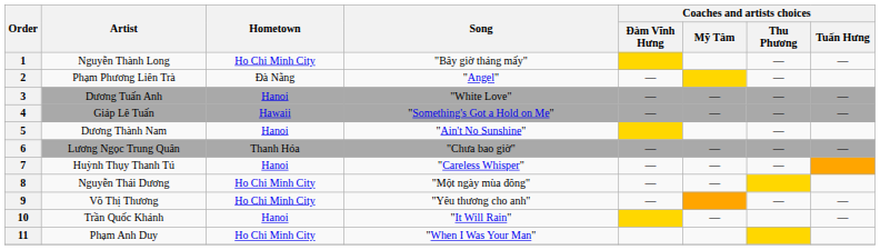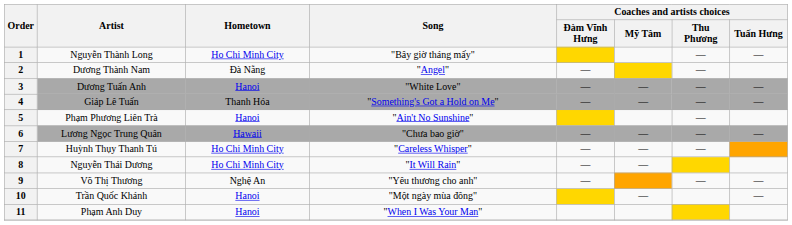 <table class="wikitable" style="text-align:center; width:100%;">
 <tr>
 <th scope="col" rowspan="2" style="width:04%;">Order</th>
 <th scope="col" rowspan="2" style="width:18%;">Artist</th>
 <th scope="col" rowspan="2" style="width:15%;">Hometown</th>
 <th scope="col" rowspan="2" style="width:30%;">Song</th>
 <th colspan="4" style="width:28%;">Coaches and artists choices</th>
 </tr>
 <tr>
 <th style="width:07%;">Đàm Vĩnh Hưng</th>
 <th style="width:07%;">Mỹ Tâm</th>
 <th style="width:07%;">Thu Phương</th>
 <th style="width:07%;">Tuấn Hưng</th>
 </tr>
 <tr>
 <th>1</th>
 <td>Nguyễn Thành Long</td>
 <td><a href='#'>Ho Chi Minh City</a></td>
 <td>"Bây giờ tháng mấy"</td>
 <td style="background:gold;text-align:center;"></td>
 <td style="text-align:center;"></td>
 <td align="center">—</td>
 <td align="center">—</td>
 </tr>
 <tr>
 <th>2</th>
-<td>Phạm Phương Liên Trà</td>
+<td>Dương Thành Nam</td>
 <td>Đà Nẵng</td>
 <td>"<a href='#'>Angel</a>"</td>
 <td align="center">—</td>
 <td style="background:gold;text-align:center;"></td>
 <td align="center">—</td>
 <td style="text-align:center;"></td>
 </tr>
 <tr>
 <th>3</th>
 <td style="background:darkgrey;">Dương Tuấn Anh</td>
 <td style="background:darkgrey;"><a href='#'>Hanoi</a></td>
 <td style="background:darkgrey;">"White Love"</td>
 <td style="background:darkgrey;text-align:center;">—</td>
 <td style="background:darkgrey;text-align:center;">—</td>
 <td style="background:darkgrey;text-align:center;">—</td>
 <td style="background:darkgrey;text-align:center;">—</td>
 </tr>
 <tr>
 <th>4</th>
 <td style="background:darkgrey;">Giáp Lê Tuấn</td>
-<td style="background:darkgrey;"><a href='#'>Hawaii</a></td>
+<td style="background:darkgrey;">Thanh Hóa</td>
 <td style="background:darkgrey;">"<a href='#'>Something's Got a Hold on Me</a>"</td>
 <td style="background:darkgrey;text-align:center;">—</td>
 <td style="background:darkgrey;text-align:center;">—</td>
 <td style="background:darkgrey;text-align:center;">—</td>
 <td style="background:darkgrey;text-align:center;">—</td>
 </tr>
 <tr>
 <th>5</th>
-<td>Dương Thành Nam</td>
+<td>Phạm Phương Liên Trà</td>
 <td><a href='#'>Hanoi</a></td>
 <td>"<a href='#'>Ain't No Sunshine</a>"</td>
 <td style="background:gold;text-align:center;"></td>
 <td style="text-align:center;"></td>
 <td align="center">—</td>
 <td style="text-align:center;"></td>
 </tr>
 <tr>
 <th>6</th>
 <td style="background:darkgrey;">Lương Ngọc Trung Quân</td>
-<td style="background:darkgrey;">Thanh Hóa</td>
+<td style="background:darkgrey;"><a href='#'>Hawaii</a></td>
 <td style="background:darkgrey;">"Chưa bao giờ"</td>
 <td style="background:darkgrey;text-align:center;">—</td>
 <td style="background:darkgrey;text-align:center;">—</td>
 <td style="background:darkgrey;text-align:center;">—</td>
 <td style="background:darkgrey;text-align:center;">—</td>
 </tr>
 <tr>
 <th>7</th>
 <td>Huỳnh Thụy Thanh Tú</td>
-<td><a href='#'>Hanoi</a></td>
+<td><a href='#'>Ho Chi Minh City</a></td>
 <td>"<a href='#'>Careless Whisper</a>"</td>
 <td align="center">—</td>
 <td align="center">—</td>
 <td align="center">—</td>
 <td style="background:orange;text-align:center;"></td>
 </tr>
 <tr>
 <th>8</th>
 <td>Nguyễn Thái Dương</td>
 <td><a href='#'>Ho Chi Minh City</a></td>
-<td>"Một ngày mùa đông"</td>
+<td>"<a href='#'>It Will Rain</a>"</td>
 <td align="center">—</td>
 <td align="center">—</td>
 <td style="background:gold;text-align:center;"></td>
 <td style="text-align:center;"></td>
 </tr>
 <tr>
 <th>9</th>
 <td>Võ Thị Thương</td>
-<td><a href='#'>Ho Chi Minh City</a></td>
+<td>Nghệ An</td>
 <td>"Yêu thương cho anh"</td>
 <td align="center">—</td>
 <td style="background:orange;text-align:center;"></td>
 <td align="center">—</td>
 <td align="center">—</td>
 </tr>
 <tr>
 <th>10</th>
 <td>Trần Quốc Khánh</td>
 <td><a href='#'>Hanoi</a></td>
-<td>"<a href='#'>It Will Rain</a>"</td>
+<td>"Một ngày mùa đông"</td>
 <td style="background:gold;text-align:center;"></td>
 <td align="center">—</td>
 <td style="text-align:center;"></td>
 <td align="center">—</td>
 </tr>
 <tr>
 <th>11</th>
 <td>Phạm Anh Duy</td>
-<td><a href='#'>Ho Chi Minh City</a></td>
+<td><a href='#'>Hanoi</a></td>
 <td>"<a href='#'>When I Was Your Man</a>"</td>
 <td style="text-align:center;"></td>
 <td style="text-align:center;"></td>
 <td style="background:gold;text-align:center;"></td>
 <td style="text-align:center;"></td>
 </tr>
 <tr>
 </tr>
 </table>
